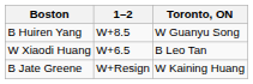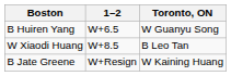 <table class="wikitable">
 <tr>
 <th>Boston</th>
 <th>1–2</th>
 <th>Toronto, ON</th>
 </tr>
 <tr>
 <td>B Huiren Yang</td>
-<td>W+8.5</td>
+<td>W+6.5</td>
 <td>W Guanyu Song</td>
 </tr>
 <tr>
 <td>W Xiaodi Huang</td>
-<td>W+6.5</td>
+<td>W+8.5</td>
 <td>B Leo Tan</td>
 </tr>
 <tr>
 <td>B Jate Greene</td>
 <td>W+Resign</td>
 <td>W Kaining Huang</td>
 </tr>
 </table>
